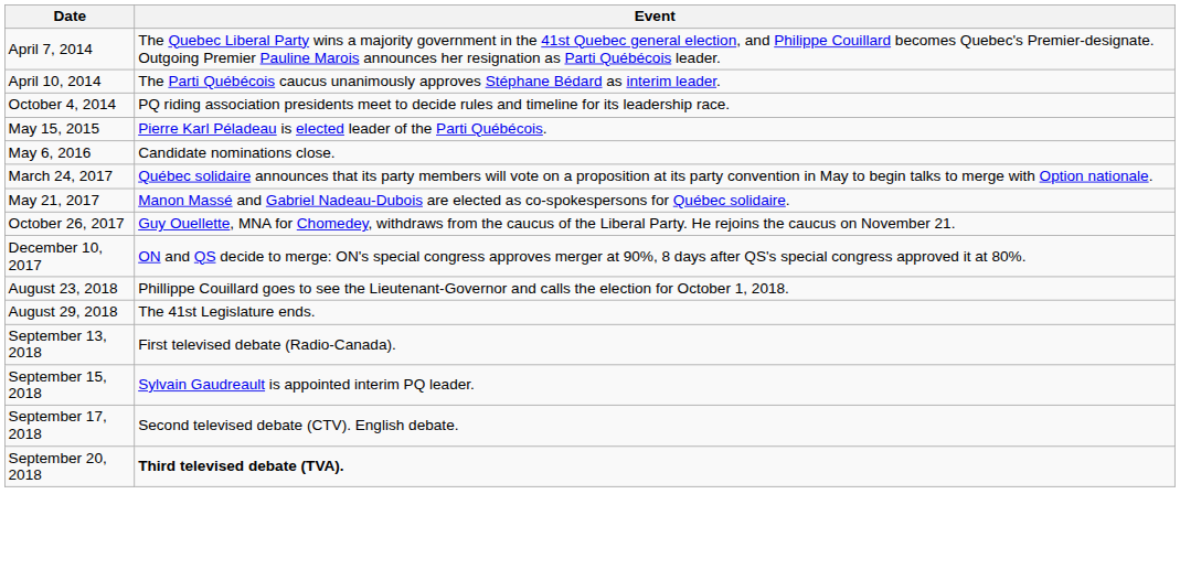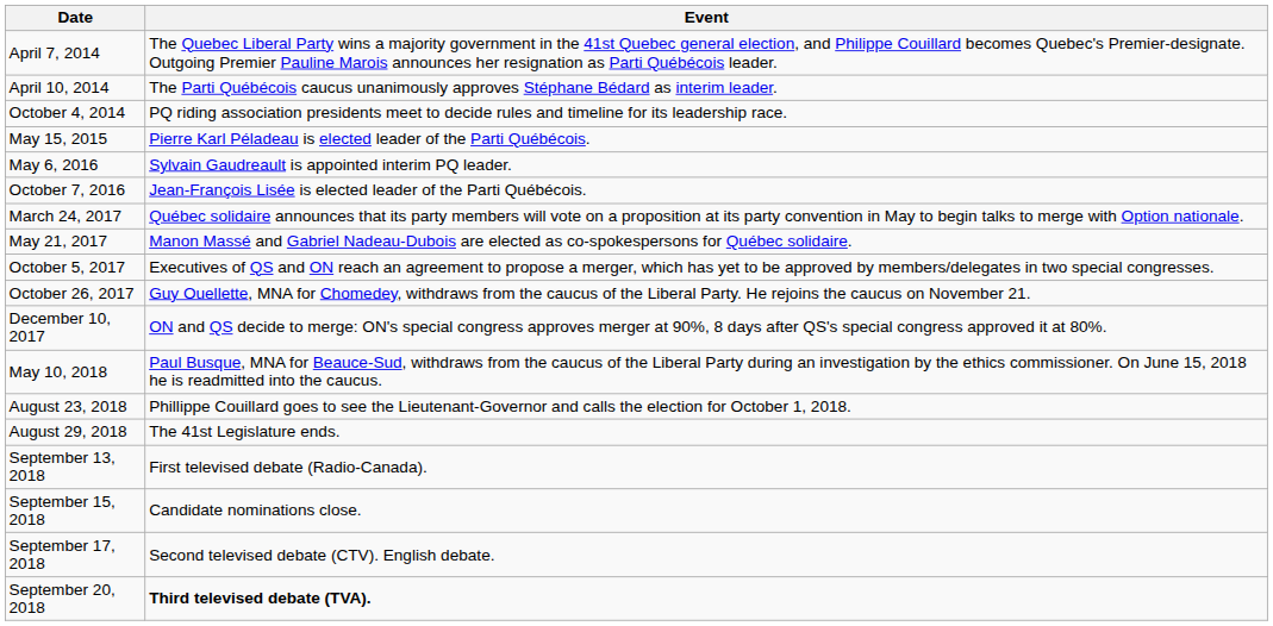 <table class="wikitable">
 <tr>
 <th style="width:131px;">Date</th>
 <th>Event</th>
 </tr>
 <tr>
 <td>April 7, 2014</td>
 <td>The <a href='#'>Quebec Liberal Party</a> wins a majority government in the <a href='#'>41st Quebec general election</a>, and <a href='#'>Philippe Couillard</a> becomes Quebec's Premier-designate. Outgoing Premier <a href='#'>Pauline Marois</a> announces her resignation as <a href='#'>Parti Québécois</a> leader.</td>
 </tr>
 <tr>
 <td>April 10, 2014</td>
 <td>The <a href='#'>Parti Québécois</a> caucus unanimously approves <a href='#'>Stéphane Bédard</a> as <a href='#'>interim leader</a>.</td>
 </tr>
 <tr>
 <td>October 4, 2014</td>
 <td>PQ riding association presidents meet to decide rules and timeline for its leadership race.</td>
 </tr>
 <tr>
 <td>May 15, 2015</td>
 <td><a href='#'>Pierre Karl Péladeau</a> is <a href='#'>elected</a> leader of the <a href='#'>Parti Québécois</a>.</td>
 </tr>
 <tr>
 <td>May 6, 2016</td>
-<td>Candidate nominations close.</td>
+<td><a href='#'>Sylvain Gaudreault</a> is appointed interim PQ leader.</td>
+</tr>
+<tr>
+<td>October 7, 2016</td>
+<td><a href='#'>Jean-François Lisée</a> is elected leader of the Parti Québécois.</td>
 </tr>
 <tr>
 <td>March 24, 2017</td>
 <td><a href='#'>Québec solidaire</a> announces that its party members will vote on a proposition at its party convention in May to begin talks to merge with <a href='#'>Option nationale</a>.</td>
 </tr>
 <tr>
 <td>May 21, 2017</td>
 <td><a href='#'>Manon Massé</a> and <a href='#'>Gabriel Nadeau-Dubois</a> are elected as co-spokespersons for <a href='#'>Québec solidaire</a>.</td>
 </tr>
 <tr>
+<td>October 5, 2017</td>
+<td>Executives of <a href='#'>QS</a> and <a href='#'>ON</a> reach an agreement to propose a merger, which has yet to be approved by members/delegates in two special congresses.</td>
+</tr>
+<tr>
 <td>October 26, 2017</td>
 <td><a href='#'>Guy Ouellette</a>, MNA for <a href='#'>Chomedey</a>, withdraws from the caucus of the Liberal Party. He rejoins the caucus on November 21.</td>
 </tr>
 <tr>
 <td>December 10, 2017</td>
 <td><a href='#'>ON</a> and <a href='#'>QS</a> decide to merge: ON's special congress approves merger at 90%, 8 days after QS's special congress approved it at 80%.</td>
+</tr>
+<tr>
+<td>May 10, 2018</td>
+<td><a href='#'>Paul Busque</a>, MNA for <a href='#'>Beauce-Sud</a>, withdraws from the caucus of the Liberal Party during an investigation by the ethics commissioner. On June 15, 2018 he is readmitted into the caucus.</td>
 </tr>
 <tr>
 <td>August 23, 2018</td>
 <td>Phillippe Couillard goes to see the Lieutenant-Governor and calls the election for October 1, 2018.</td>
 </tr>
 <tr>
 <td>August 29, 2018</td>
 <td>The 41st Legislature ends.</td>
 </tr>
 <tr>
 <td>September 13, 2018</td>
 <td>First televised debate (Radio-Canada).</td>
 </tr>
 <tr>
 <td>September 15, 2018</td>
-<td><a href='#'>Sylvain Gaudreault</a> is appointed interim PQ leader.</td>
+<td>Candidate nominations close.</td>
 </tr>
 <tr>
 <td>September 17, 2018</td>
 <td>Second televised debate (CTV). English debate.</td>
 </tr>
 <tr>
 <td>September 20, 2018</td>
 <td><strong>Third televised debate (TVA).</strong></td>
 </tr>
 </table>
